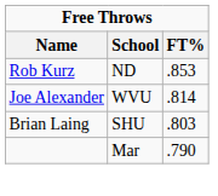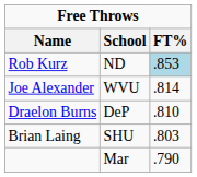 <table class="wikitable">
 <tr>
 <td colspan=3 style="text-align:center;"><strong>Free Throws</strong></td>
 </tr>
 <tr>
 <th>Name</th>
 <th>School</th>
 <th>FT%</th>
 </tr>
 <tr>
 <td><a href='#'>Rob Kurz</a></td>
 <td>ND</td>
-<td>.853</td>
+<td style="background: lightblue;">.853</td>
 </tr>
 <tr>
 <td><a href='#'>Joe Alexander</a></td>
 <td>WVU</td>
 <td>.814</td>
+</tr>
+<tr>
+<td><a href='#'>Draelon Burns</a></td>
+<td>DeP</td>
+<td>.810</td>
 </tr>
 <tr>
 <td>Brian Laing</td>
 <td>SHU</td>
 <td>.803</td>
 </tr>
 <tr>
 <td></td>
 <td>Mar</td>
 <td>.790</td>
 </tr>
 </table>
